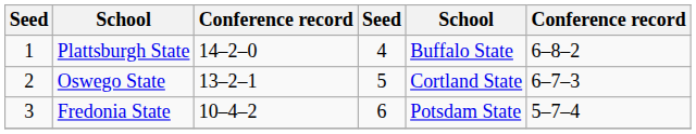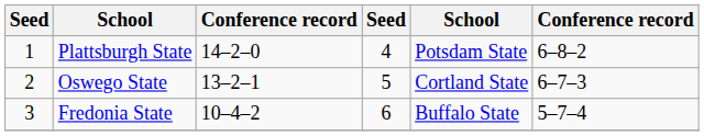 <table class="wikitable">
 <tr>
 <th>Seed</th>
 <th>School</th>
 <th>Conference record</th>
 <th>Seed</th>
 <th>School</th>
 <th>Conference record</th>
 </tr>
 <tr>
 <td align=center>1</td>
 <td><a href='#'>Plattsburgh State</a></td>
 <td>14–2–0</td>
 <td align=center>4</td>
-<td><a href='#'>Buffalo State</a></td>
+<td><a href='#'>Potsdam State</a></td>
 <td>6–8–2</td>
 </tr>
 <tr>
 <td align=center>2</td>
 <td><a href='#'>Oswego State</a></td>
 <td>13–2–1</td>
 <td align=center>5</td>
 <td><a href='#'>Cortland State</a></td>
 <td>6–7–3</td>
 </tr>
 <tr>
 <td align=center>3</td>
 <td><a href='#'>Fredonia State</a></td>
 <td>10–4–2</td>
 <td align=center>6</td>
-<td><a href='#'>Potsdam State</a></td>
+<td><a href='#'>Buffalo State</a></td>
 <td>5–7–4</td>
 </tr>
 <tr>
 </tr>
 </table>
